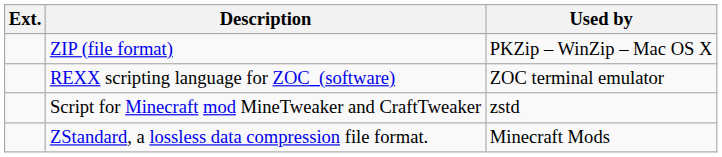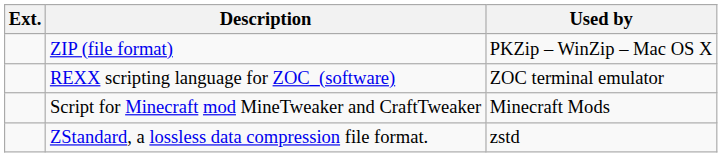 <table class="wikitable">
 <tr>
 <th>Ext.</th>
 <th>Description</th>
 <th>Used by</th>
 </tr>
 <tr>
 <td></td>
 <td><a href='#'>ZIP (file format)</a></td>
 <td>PKZip – WinZip – Mac OS X</td>
 </tr>
 <tr>
 <td></td>
 <td><a href='#'>REXX</a> scripting language for <a href='#'>ZOC_(software)</a></td>
 <td>ZOC terminal emulator</td>
 </tr>
 <tr>
 <td></td>
 <td>Script for <a href='#'>Minecraft</a> <a href='#'>mod</a> MineTweaker and CraftTweaker</td>
-<td>zstd</td>
+<td>Minecraft Mods</td>
 </tr>
 <tr>
 <td></td>
 <td><a href='#'>ZStandard</a>, a <a href='#'>lossless data compression</a> file format.</td>
-<td>Minecraft Mods</td>
+<td>zstd</td>
 </tr>
 </table>
